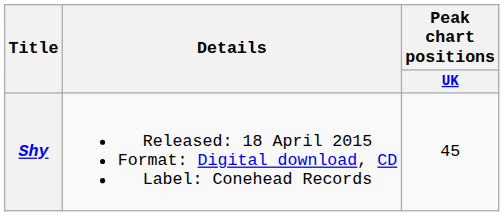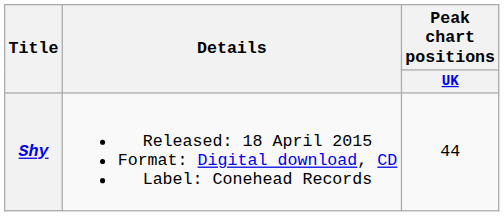 <table class="wikitable plainrowheaders" style="text-align:center;">
 <tr>
 <th scope="col" rowspan="2">Title</th>
 <th scope="col" rowspan="2">Details</th>
 <th scope="col">Peak chart positions</th>
 </tr>
 <tr>
 <th scope="col" style="width:3em;font-size:85%;"><a href='#'>UK</a><br></th>
 </tr>
 <tr>
 <th scope="row"><em><a href='#'>Shy</a></em></th>
 <td><br><ul><li>Released: 18 April 2015</li><li>Format: <a href='#'>Digital download</a>, <a href='#'>CD</a></li><li>Label: Conehead Records</li></ul></td>
-<td>45</td>
+<td>44</td>
 </tr>
 </table>
